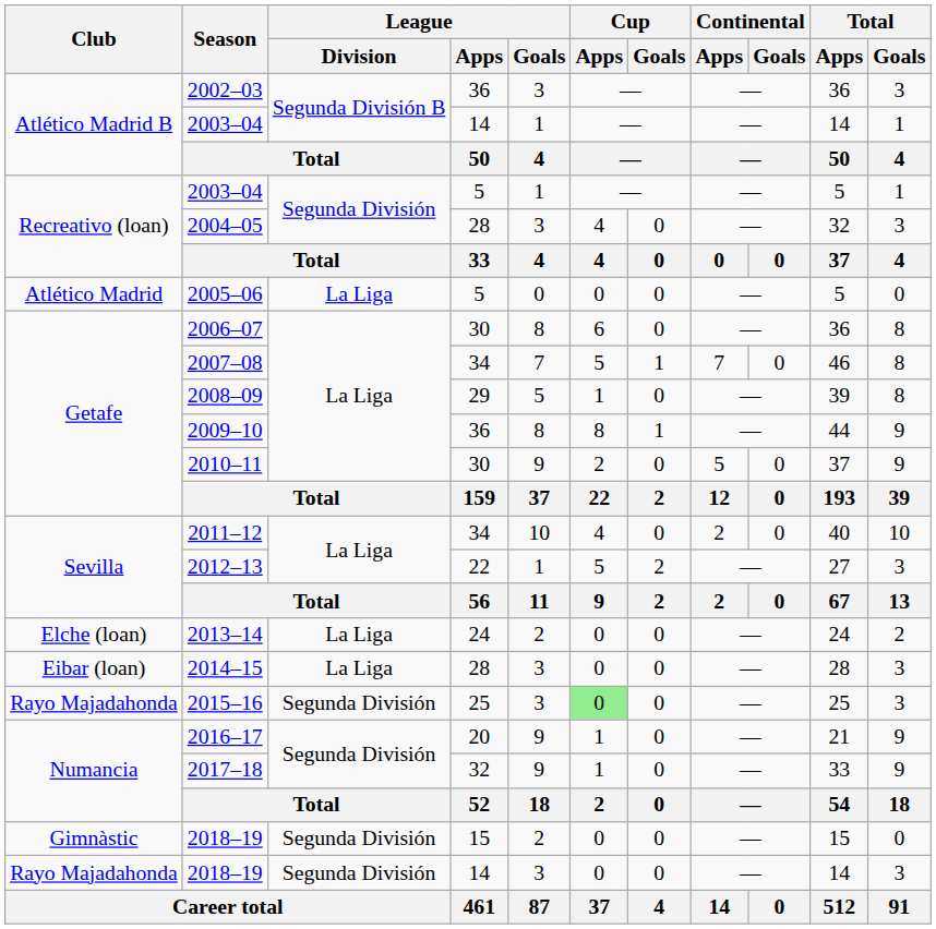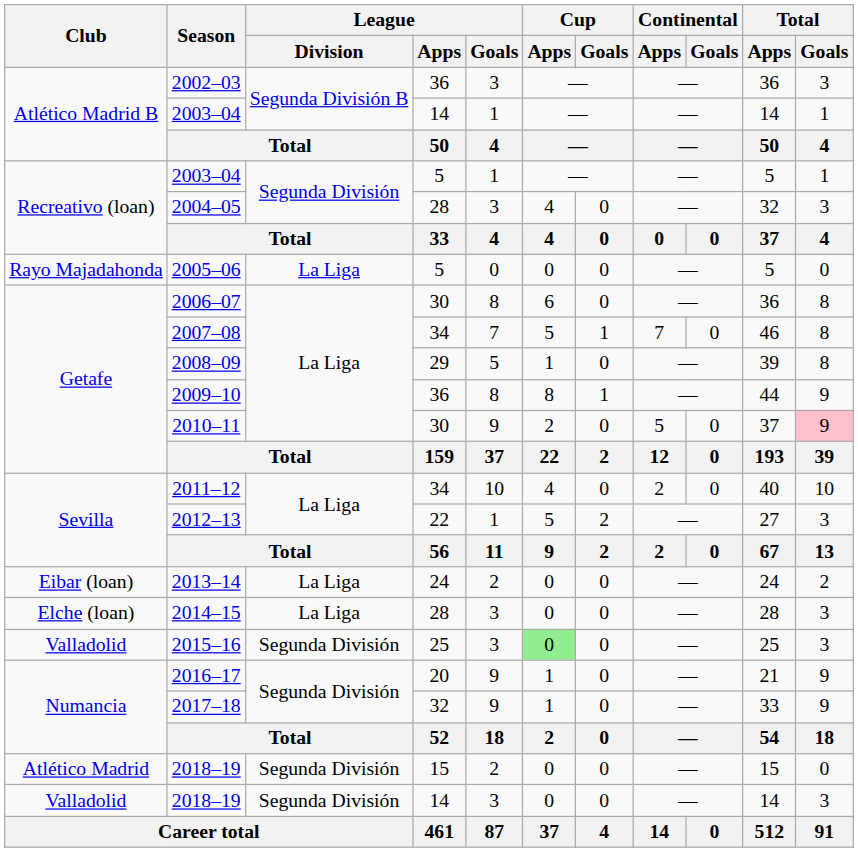 <table class="wikitable" style="text-align:center">
 <tr>
 <th rowspan="2">Club</th>
 <th rowspan="2">Season</th>
 <th colspan="3">League</th>
 <th colspan="2">Cup</th>
 <th colspan="2">Continental</th>
 <th colspan="2">Total</th>
 </tr>
 <tr>
 <th>Division</th>
 <th>Apps</th>
 <th>Goals</th>
 <th>Apps</th>
 <th>Goals</th>
 <th>Apps</th>
 <th>Goals</th>
 <th>Apps</th>
 <th>Goals</th>
 </tr>
 <tr>
 <td rowspan="3"><a href='#'>Atlético Madrid B</a></td>
 <td><a href='#'>2002–03</a></td>
 <td rowspan="2"><a href='#'>Segunda División B</a></td>
 <td>36</td>
 <td>3</td>
 <td colspan="2">—</td>
 <td colspan="2">—</td>
 <td>36</td>
 <td>3</td>
 </tr>
 <tr>
 <td><a href='#'>2003–04</a></td>
 <td>14</td>
 <td>1</td>
 <td colspan="2">—</td>
 <td colspan="2">—</td>
 <td>14</td>
 <td>1</td>
 </tr>
 <tr>
 <th colspan="2">Total</th>
 <th>50</th>
 <th>4</th>
 <th colspan="2">—</th>
 <th colspan="2">—</th>
 <th>50</th>
 <th>4</th>
 </tr>
 <tr>
 <td rowspan="3"><a href='#'>Recreativo</a> (loan)</td>
 <td><a href='#'>2003–04</a></td>
 <td rowspan="2"><a href='#'>Segunda División</a></td>
 <td>5</td>
 <td>1</td>
 <td colspan="2">—</td>
 <td colspan="2">—</td>
 <td>5</td>
 <td>1</td>
 </tr>
 <tr>
 <td><a href='#'>2004–05</a></td>
 <td>28</td>
 <td>3</td>
 <td>4</td>
 <td>0</td>
 <td colspan="2">—</td>
 <td>32</td>
 <td>3</td>
 </tr>
 <tr>
 <th colspan="2">Total</th>
 <th>33</th>
 <th>4</th>
 <th>4</th>
 <th>0</th>
 <th>0</th>
 <th>0</th>
 <th>37</th>
 <th>4</th>
 </tr>
 <tr>
-<td><a href='#'>Atlético Madrid</a></td>
+<td><a href='#'>Rayo Majadahonda</a></td>
 <td><a href='#'>2005–06</a></td>
 <td><a href='#'>La Liga</a></td>
 <td>5</td>
 <td>0</td>
 <td>0</td>
 <td>0</td>
 <td colspan="2">—</td>
 <td>5</td>
 <td>0</td>
 </tr>
 <tr>
 <td rowspan="6"><a href='#'>Getafe</a></td>
 <td><a href='#'>2006–07</a></td>
 <td rowspan="5">La Liga</td>
 <td>30</td>
 <td>8</td>
 <td>6</td>
 <td>0</td>
 <td colspan="2">—</td>
 <td>36</td>
 <td>8</td>
 </tr>
 <tr>
 <td><a href='#'>2007–08</a></td>
 <td>34</td>
 <td>7</td>
 <td>5</td>
 <td>1</td>
 <td>7</td>
 <td>0</td>
 <td>46</td>
 <td>8</td>
 </tr>
 <tr>
 <td><a href='#'>2008–09</a></td>
 <td>29</td>
 <td>5</td>
 <td>1</td>
 <td>0</td>
 <td colspan="2">—</td>
 <td>39</td>
 <td>8</td>
 </tr>
 <tr>
 <td><a href='#'>2009–10</a></td>
 <td>36</td>
 <td>8</td>
 <td>8</td>
 <td>1</td>
 <td colspan="2">—</td>
 <td>44</td>
 <td>9</td>
 </tr>
 <tr>
 <td><a href='#'>2010–11</a></td>
 <td>30</td>
 <td>9</td>
 <td>2</td>
 <td>0</td>
 <td>5</td>
 <td>0</td>
 <td>37</td>
-<td>9</td>
+<td style="background: pink;">9</td>
 </tr>
 <tr>
 <th colspan="2">Total</th>
 <th>159</th>
 <th>37</th>
 <th>22</th>
 <th>2</th>
 <th>12</th>
 <th>0</th>
 <th>193</th>
 <th>39</th>
 </tr>
 <tr>
 <td rowspan="3"><a href='#'>Sevilla</a></td>
 <td><a href='#'>2011–12</a></td>
 <td rowspan="2">La Liga</td>
 <td>34</td>
 <td>10</td>
 <td>4</td>
 <td>0</td>
 <td>2</td>
 <td>0</td>
 <td>40</td>
 <td>10</td>
 </tr>
 <tr>
 <td><a href='#'>2012–13</a></td>
 <td>22</td>
 <td>1</td>
 <td>5</td>
 <td>2</td>
 <td colspan="2">—</td>
 <td>27</td>
 <td>3</td>
 </tr>
 <tr>
 <th colspan="2">Total</th>
 <th>56</th>
 <th>11</th>
 <th>9</th>
 <th>2</th>
 <th>2</th>
 <th>0</th>
 <th>67</th>
 <th>13</th>
 </tr>
 <tr>
-<td><a href='#'>Elche</a> (loan)</td>
+<td><a href='#'>Eibar</a> (loan)</td>
 <td><a href='#'>2013–14</a></td>
 <td>La Liga</td>
 <td>24</td>
 <td>2</td>
 <td>0</td>
 <td>0</td>
 <td colspan="2">—</td>
 <td>24</td>
 <td>2</td>
 </tr>
 <tr>
-<td><a href='#'>Eibar</a> (loan)</td>
+<td><a href='#'>Elche</a> (loan)</td>
 <td><a href='#'>2014–15</a></td>
 <td>La Liga</td>
 <td>28</td>
 <td>3</td>
 <td>0</td>
 <td>0</td>
 <td colspan="2">—</td>
 <td>28</td>
 <td>3</td>
 </tr>
 <tr>
-<td><a href='#'>Rayo Majadahonda</a></td>
+<td><a href='#'>Valladolid</a></td>
 <td><a href='#'>2015–16</a></td>
 <td>Segunda División</td>
 <td>25</td>
 <td>3</td>
 <td style="background: lightgreen;">0</td>
 <td>0</td>
 <td colspan="2">—</td>
 <td>25</td>
 <td>3</td>
 </tr>
 <tr>
 <td rowspan="3"><a href='#'>Numancia</a></td>
 <td><a href='#'>2016–17</a></td>
 <td rowspan="2">Segunda División</td>
 <td>20</td>
 <td>9</td>
 <td>1</td>
 <td>0</td>
 <td colspan="2">—</td>
 <td>21</td>
 <td>9</td>
 </tr>
 <tr>
 <td><a href='#'>2017–18</a></td>
 <td>32</td>
 <td>9</td>
 <td>1</td>
 <td>0</td>
 <td colspan="2">—</td>
 <td>33</td>
 <td>9</td>
 </tr>
 <tr>
 <th colspan="2">Total</th>
 <th>52</th>
 <th>18</th>
 <th>2</th>
 <th>0</th>
 <th colspan="2">—</th>
 <th>54</th>
 <th>18</th>
 </tr>
 <tr>
-<td><a href='#'>Gimnàstic</a></td>
+<td><a href='#'>Atlético Madrid</a></td>
 <td><a href='#'>2018–19</a></td>
 <td>Segunda División</td>
 <td>15</td>
 <td>2</td>
 <td>0</td>
 <td>0</td>
 <td colspan="2">—</td>
 <td>15</td>
 <td>0</td>
 </tr>
 <tr>
-<td><a href='#'>Rayo Majadahonda</a></td>
+<td><a href='#'>Valladolid</a></td>
 <td><a href='#'>2018–19</a></td>
 <td>Segunda División</td>
 <td>14</td>
 <td>3</td>
 <td>0</td>
 <td>0</td>
 <td colspan="2">—</td>
 <td>14</td>
 <td>3</td>
 </tr>
 <tr>
 <th colspan="3">Career total</th>
 <th>461</th>
 <th>87</th>
 <th>37</th>
 <th>4</th>
 <th>14</th>
 <th>0</th>
 <th>512</th>
 <th>91</th>
 </tr>
 </table>
